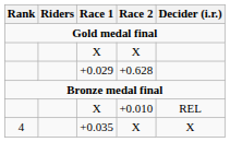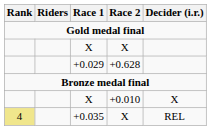 <table class="wikitable" style="text-align:center">
 <tr>
 <th>Rank</th>
 <th>Riders</th>
 <th>Race 1</th>
 <th>Race 2</th>
 <th>Decider (i.r.)</th>
 </tr>
 <tr>
 <td colspan=5><strong>Gold medal final</strong></td>
 </tr>
 <tr>
 <td></td>
 <td align=left></td>
 <td>X</td>
 <td>X</td>
 <td></td>
 </tr>
 <tr>
 <td></td>
 <td align=left></td>
 <td>+0.029</td>
 <td>+0.628</td>
 <td></td>
 </tr>
 <tr>
 <td colspan=5><strong>Bronze medal final</strong></td>
 </tr>
 <tr>
 <td></td>
 <td align=left></td>
 <td>X</td>
 <td>+0.010</td>
-<td>REL</td>
+<td>X</td>
 </tr>
 <tr>
-<td>4</td>
+<td style="background: khaki;">4</td>
 <td align=left></td>
 <td>+0.035</td>
 <td>X</td>
-<td>X</td>
+<td>REL</td>
 </tr>
 </table>
